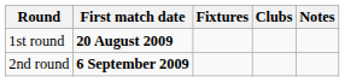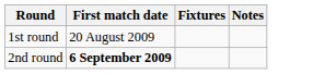 <table class="wikitable" style="text-align: center">
 <tr>
 <th>Round</th>
 <th>First match date</th>
 <th>Fixtures</th>
-<th>Clubs</th>
 <th>Notes</th>
 </tr>
 <tr>
 <td style="text-align: left">1st round</td>
-<td style="text-align: left"><strong>20 August 2009</strong></td>
-<td></td>
+<td style="text-align: left">20 August 2009</td>
 <td></td>
 <td></td>
 </tr>
 <tr>
 <td style="text-align: left">2nd round</td>
 <td style="text-align: left"><strong>6 September 2009</strong></td>
 <td></td>
 <td></td>
-<td></td>
 </tr>
 </table>
